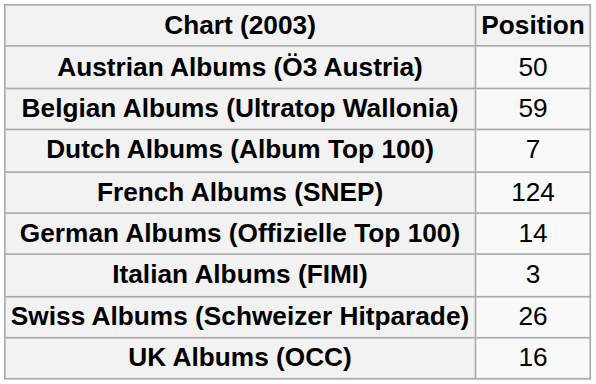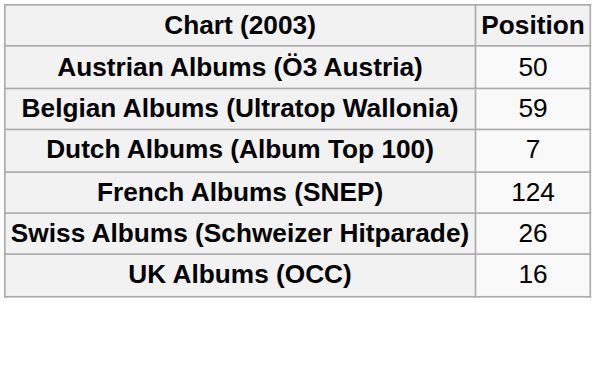 <table class="wikitable sortable plainrowheaders" style="text-align:center">
 <tr>
 <th scope="col">Chart (2003)</th>
 <th scope="col">Position</th>
 </tr>
 <tr>
 <th scope="row">Austrian Albums (Ö3 Austria)</th>
 <td>50</td>
 </tr>
 <tr>
 <th scope="row">Belgian Albums (Ultratop Wallonia)</th>
 <td>59</td>
 </tr>
 <tr>
 <th scope="row">Dutch Albums (Album Top 100)</th>
 <td>7</td>
 </tr>
 <tr>
 <th scope="row">French Albums (SNEP)</th>
 <td>124</td>
 </tr>
 <tr>
-<th scope="row">German Albums (Offizielle Top 100)</th>
-<td>14</td>
-</tr>
-<tr>
-<th scope="row">Italian Albums (FIMI)</th>
-<td>3</td>
-</tr>
-<tr>
 <th scope="row">Swiss Albums (Schweizer Hitparade)</th>
 <td>26</td>
 </tr>
 <tr>
 <th scope="row">UK Albums (OCC)</th>
 <td>16</td>
 </tr>
 </table>
